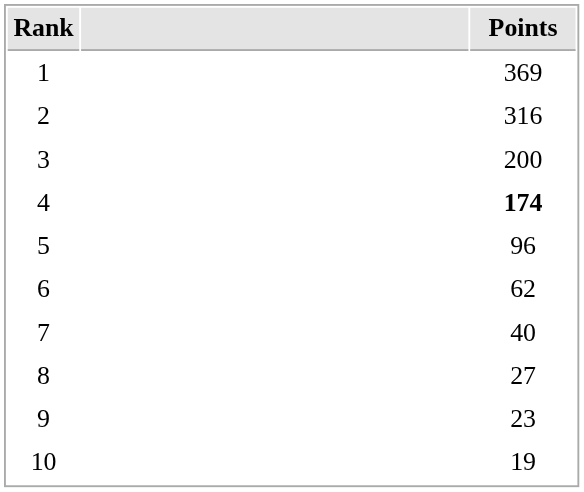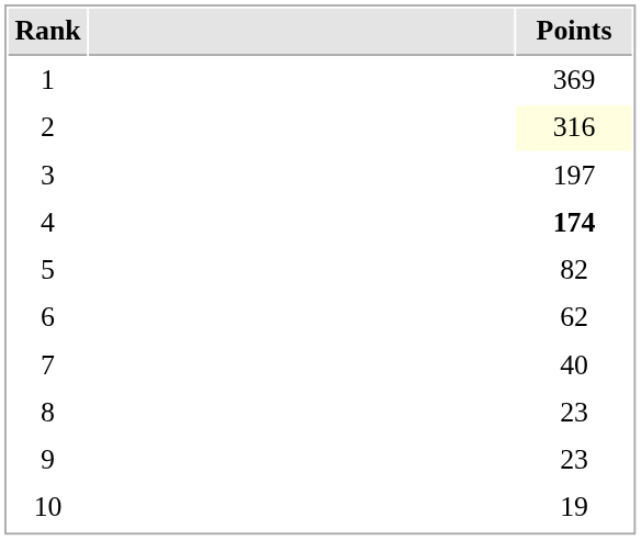 <table cellspacing="1" cellpadding="3" style="border:1px solid #AAAAAA;font-size:86%">
 <tr style="background-color: #E4E4E4;">
 <th style="border-bottom:1px solid #AAAAAA" width=10>Rank</th>
 <th style="border-bottom:1px solid #AAAAAA" width=200></th>
 <th style="border-bottom:1px solid #AAAAAA" width=50>Points</th>
 </tr>
 <tr>
 <td align=center>1</td>
 <td></td>
 <td align=center>369</td>
 </tr>
 <tr>
 <td align=center>2</td>
 <td></td>
-<td align=center>316</td>
+<td align=center style="background: lightyellow;">316</td>
 </tr>
 <tr>
 <td align=center>3</td>
 <td></td>
-<td align=center>200</td>
+<td align=center>197</td>
 </tr>
 <tr>
 <td align=center>4</td>
 <td></td>
 <td align=center><strong>174</strong></td>
 </tr>
 <tr>
 <td align=center>5</td>
 <td></td>
-<td align=center>96</td>
+<td align=center>82</td>
 </tr>
 <tr>
 <td align=center>6</td>
 <td></td>
 <td align=center>62</td>
 </tr>
 <tr>
 <td align=center>7</td>
 <td></td>
 <td align=center>40</td>
 </tr>
 <tr>
 <td align=center>8</td>
 <td></td>
-<td align=center>27</td>
+<td align=center>23</td>
 </tr>
 <tr>
 <td align=center>9</td>
 <td></td>
 <td align=center>23</td>
 </tr>
 <tr>
 <td align=center>10</td>
 <td></td>
 <td align=center>19</td>
 </tr>
 </table>
